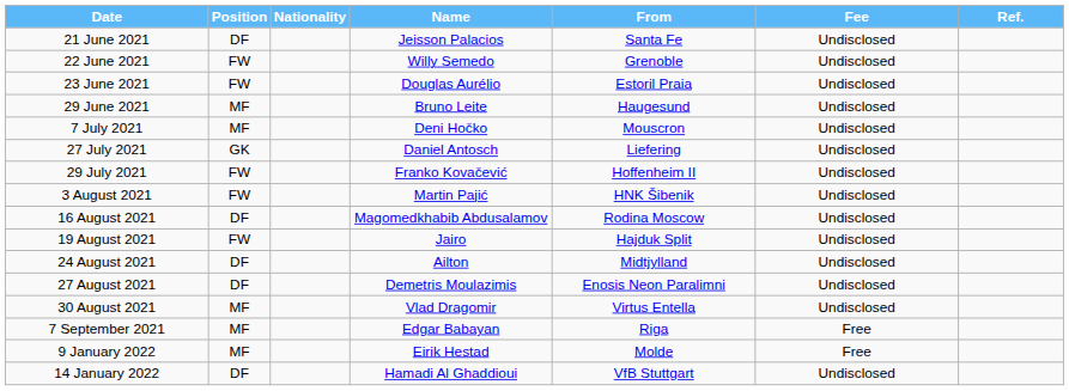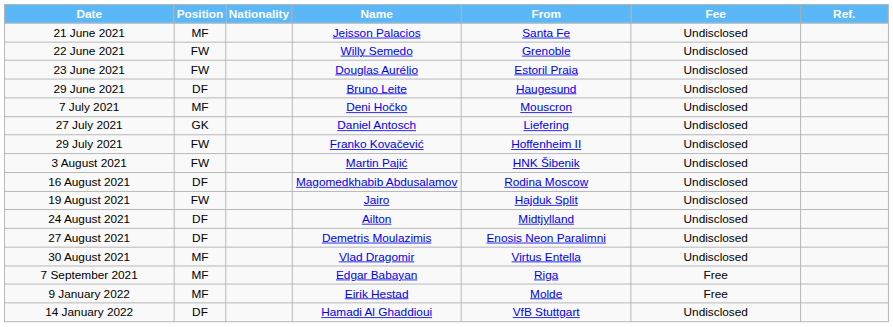 <table class="wikitable"  style="text-align:center; font-size:90%; ">
 <tr>
 <th style="background:#5BB8F8; color:white; width:200px;">Date</th>
 <th style="background:#5BB8F8; color:white; width:50px;">Position</th>
 <th style="background:#5BB8F8; color:white; width:50px;">Nationality</th>
 <th style="background:#5BB8F8; color:white; width:200px;">Name</th>
 <th style="background:#5BB8F8; color:white; width:200px;">From</th>
 <th style="background:#5BB8F8; color:white; width:200px;">Fee</th>
 <th style="background:#5BB8F8; color:white; width:100px;">Ref.</th>
 </tr>
 <tr>
 <td>21 June 2021</td>
-<td>DF</td>
+<td>MF</td>
 <td></td>
 <td><a href='#'>Jeisson Palacios</a></td>
 <td><a href='#'>Santa Fe</a></td>
 <td>Undisclosed</td>
 <td></td>
 </tr>
 <tr>
 <td>22 June 2021</td>
 <td>FW</td>
 <td></td>
 <td><a href='#'>Willy Semedo</a></td>
 <td><a href='#'>Grenoble</a></td>
 <td>Undisclosed</td>
 <td></td>
 </tr>
 <tr>
 <td>23 June 2021</td>
 <td>FW</td>
 <td></td>
 <td><a href='#'>Douglas Aurélio</a></td>
 <td><a href='#'>Estoril Praia</a></td>
 <td>Undisclosed</td>
 <td></td>
 </tr>
 <tr>
 <td>29 June 2021</td>
-<td>MF</td>
+<td>DF</td>
 <td></td>
 <td><a href='#'>Bruno Leite</a></td>
 <td><a href='#'>Haugesund</a></td>
 <td>Undisclosed</td>
 <td></td>
 </tr>
 <tr>
 <td>7 July 2021</td>
 <td>MF</td>
 <td></td>
 <td><a href='#'>Deni Hočko</a></td>
 <td><a href='#'>Mouscron</a></td>
 <td>Undisclosed</td>
 <td></td>
 </tr>
 <tr>
 <td>27 July 2021</td>
 <td>GK</td>
 <td></td>
 <td><a href='#'>Daniel Antosch</a></td>
 <td><a href='#'>Liefering</a></td>
 <td>Undisclosed</td>
 <td></td>
 </tr>
 <tr>
 <td>29 July 2021</td>
 <td>FW</td>
 <td></td>
 <td><a href='#'>Franko Kovačević</a></td>
 <td><a href='#'>Hoffenheim II</a></td>
 <td>Undisclosed</td>
 <td></td>
 </tr>
 <tr>
 <td>3 August 2021</td>
 <td>FW</td>
 <td></td>
 <td><a href='#'>Martin Pajić</a></td>
 <td><a href='#'>HNK Šibenik</a></td>
 <td>Undisclosed</td>
 <td></td>
 </tr>
 <tr>
 <td>16 August 2021</td>
 <td>DF</td>
 <td></td>
 <td><a href='#'>Magomedkhabib Abdusalamov</a></td>
 <td><a href='#'>Rodina Moscow</a></td>
 <td>Undisclosed</td>
 <td></td>
 </tr>
 <tr>
 <td>19 August 2021</td>
 <td>FW</td>
 <td></td>
 <td><a href='#'>Jairo</a></td>
 <td><a href='#'>Hajduk Split</a></td>
 <td>Undisclosed</td>
 <td></td>
 </tr>
 <tr>
 <td>24 August 2021</td>
 <td>DF</td>
 <td></td>
 <td><a href='#'>Ailton</a></td>
 <td><a href='#'>Midtjylland</a></td>
 <td>Undisclosed</td>
 <td></td>
 </tr>
 <tr>
 <td>27 August 2021</td>
 <td>DF</td>
 <td></td>
 <td><a href='#'>Demetris Moulazimis</a></td>
 <td><a href='#'>Enosis Neon Paralimni</a></td>
 <td>Undisclosed</td>
 <td></td>
 </tr>
 <tr>
 <td>30 August 2021</td>
 <td>MF</td>
 <td></td>
 <td><a href='#'>Vlad Dragomir</a></td>
 <td><a href='#'>Virtus Entella</a></td>
 <td>Undisclosed</td>
 <td></td>
 </tr>
 <tr>
 <td>7 September 2021</td>
 <td>MF</td>
 <td></td>
 <td><a href='#'>Edgar Babayan</a></td>
 <td><a href='#'>Riga</a></td>
 <td>Free</td>
 <td></td>
 </tr>
 <tr>
 <td>9 January 2022</td>
 <td>MF</td>
 <td></td>
 <td><a href='#'>Eirik Hestad</a></td>
 <td><a href='#'>Molde</a></td>
 <td>Free</td>
 <td></td>
 </tr>
 <tr>
 <td>14 January 2022</td>
 <td>DF</td>
 <td></td>
 <td><a href='#'>Hamadi Al Ghaddioui</a></td>
 <td><a href='#'>VfB Stuttgart</a></td>
 <td>Undisclosed</td>
 <td></td>
 </tr>
 </table>
